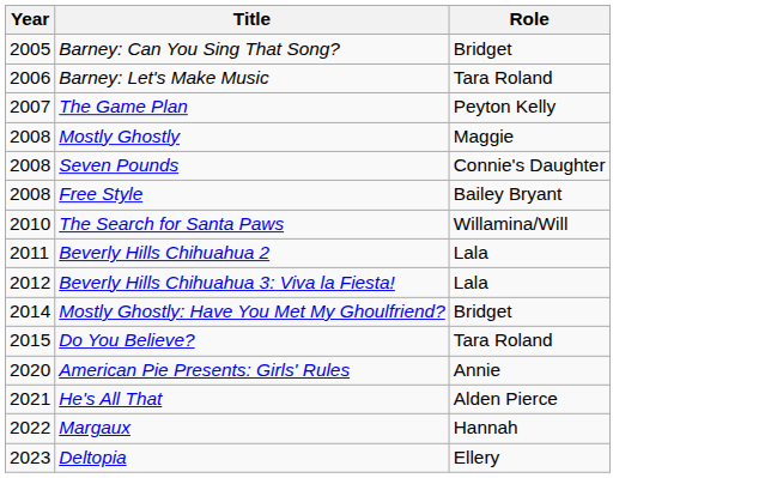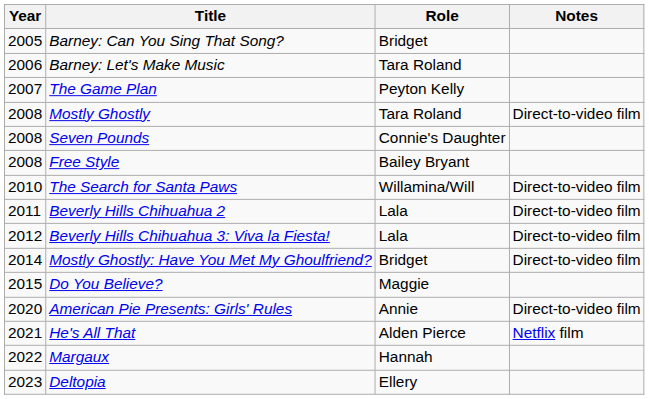 <table class="wikitable sortable">
 <tr>
 <th>Year</th>
 <th>Title</th>
 <th>Role</th>
+<th class="unsortable">Notes</th>
 </tr>
 <tr>
 <td>2005</td>
 <td><em>Barney: Can You Sing That Song?</em></td>
 <td>Bridget</td>
+<td></td>
 </tr>
 <tr>
 <td>2006</td>
 <td><em>Barney: Let's Make Music</em></td>
 <td>Tara Roland</td>
+<td></td>
 </tr>
 <tr>
 <td>2007</td>
 <td><em><a href='#'>The Game Plan</a></em></td>
 <td>Peyton Kelly</td>
+<td></td>
 </tr>
 <tr>
 <td>2008</td>
 <td><em><a href='#'>Mostly Ghostly</a></em></td>
-<td>Maggie</td>
+<td>Tara Roland</td>
+<td>Direct-to-video film</td>
 </tr>
 <tr>
 <td>2008</td>
 <td><em><a href='#'>Seven Pounds</a></em></td>
 <td>Connie's Daughter</td>
+<td></td>
 </tr>
 <tr>
 <td>2008</td>
 <td><em><a href='#'>Free Style</a></em></td>
 <td>Bailey Bryant</td>
+<td></td>
 </tr>
 <tr>
 <td>2010</td>
 <td><em><a href='#'>The Search for Santa Paws</a></em></td>
 <td>Willamina/Will</td>
+<td>Direct-to-video film</td>
 </tr>
 <tr>
 <td>2011</td>
 <td><em><a href='#'>Beverly Hills Chihuahua 2</a></em></td>
 <td>Lala</td>
+<td>Direct-to-video film</td>
 </tr>
 <tr>
 <td>2012</td>
 <td><em><a href='#'>Beverly Hills Chihuahua 3: Viva la Fiesta!</a></em></td>
 <td>Lala</td>
+<td>Direct-to-video film</td>
 </tr>
 <tr>
 <td>2014</td>
 <td><em><a href='#'>Mostly Ghostly: Have You Met My Ghoulfriend?</a></em></td>
 <td>Bridget</td>
+<td>Direct-to-video film</td>
 </tr>
 <tr>
 <td>2015</td>
 <td><em><a href='#'>Do You Believe?</a></em></td>
-<td>Tara Roland</td>
+<td>Maggie</td>
+<td></td>
 </tr>
 <tr>
 <td>2020</td>
 <td><em><a href='#'>American Pie Presents: Girls' Rules</a></em></td>
 <td>Annie</td>
+<td>Direct-to-video film</td>
 </tr>
 <tr>
 <td>2021</td>
 <td><em><a href='#'>He's All That</a></em></td>
 <td>Alden Pierce</td>
+<td><a href='#'>Netflix</a> film</td>
 </tr>
 <tr>
 <td>2022</td>
 <td><em><a href='#'>Margaux</a></em></td>
 <td>Hannah</td>
+<td></td>
 </tr>
 <tr>
 <td>2023</td>
 <td><em><a href='#'>Deltopia</a></em></td>
 <td>Ellery</td>
+<td></td>
 </tr>
 </table>
